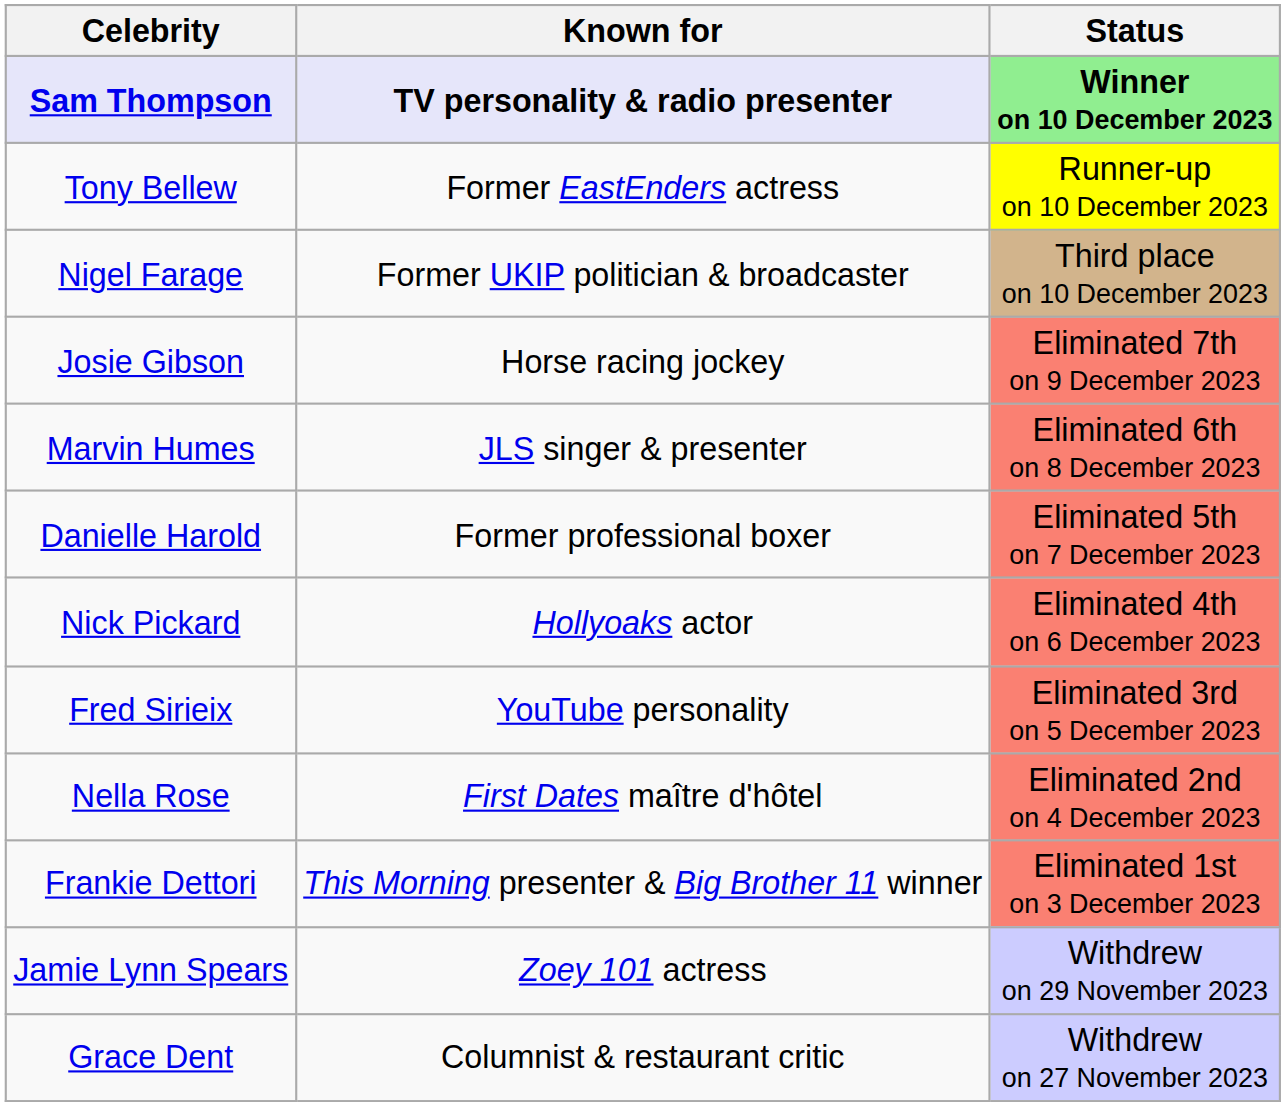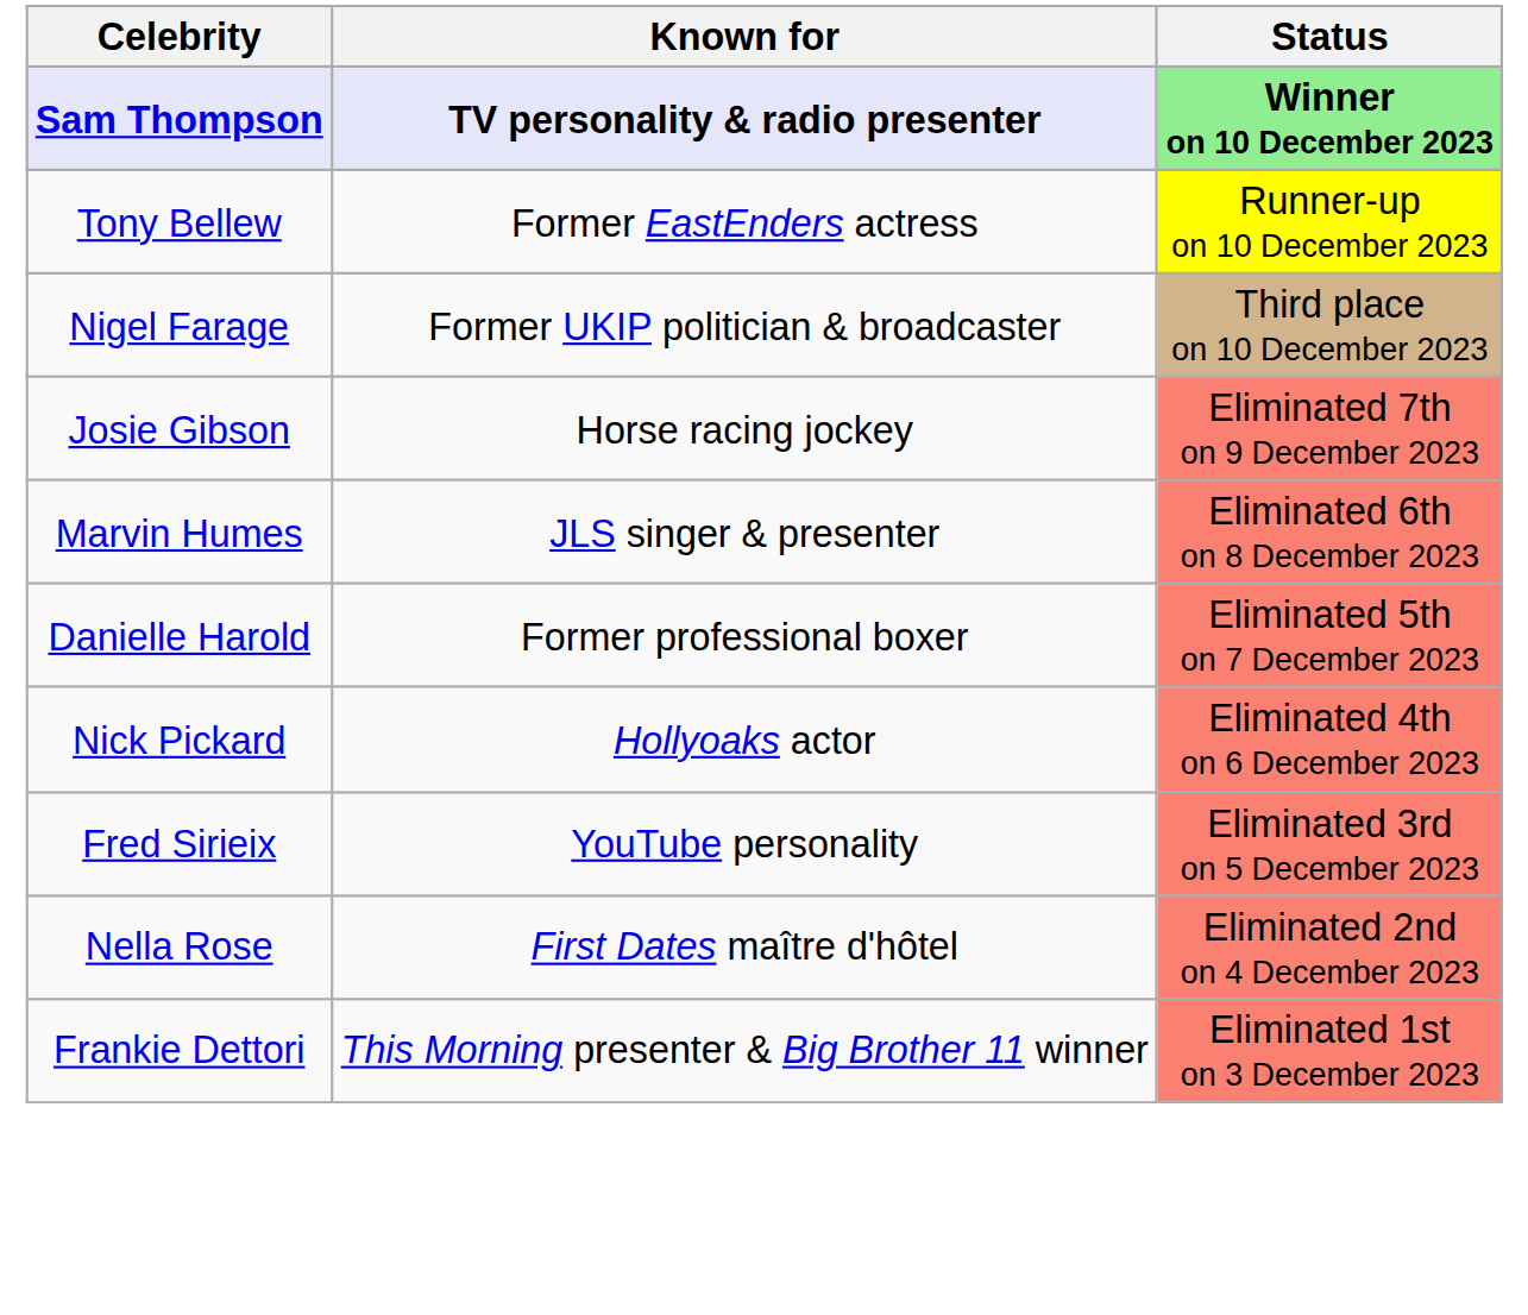 <table class=wikitable sortable" style="text-align: center; white-space:nowrap; margin:auto; font-size:95.2%">
 <tr>
 <th scope="col">Celebrity</th>
 <th scope="col">Known for</th>
 <th scope="col">Status</th>
 </tr>
 <tr>
 <td style="background:lavender"><strong><a href='#'>Sam Thompson</a></strong></td>
 <td style="background:lavender"><strong>TV personality & radio presenter</strong></td>
 <td style="background:lightgreen"><strong>Winner</strong><br><small><strong>on 10 December 2023</strong></small></td>
 </tr>
 <tr>
 <td><a href='#'>Tony Bellew</a></td>
 <td>Former <em><a href='#'>EastEnders</a></em> actress</td>
 <td style="background:yellow">Runner-up<br><small>on 10 December 2023</small></td>
 </tr>
 <tr>
 <td><a href='#'>Nigel Farage</a></td>
 <td>Former <a href='#'>UKIP</a> politician & broadcaster</td>
 <td style="background:tan">Third place<br><small>on 10 December 2023</small></td>
 </tr>
 <tr>
 <td><a href='#'>Josie Gibson</a></td>
 <td>Horse racing jockey</td>
 <td style="background:Salmon">Eliminated 7th<br><small>on 9 December 2023</small></td>
 </tr>
 <tr>
 <td><a href='#'>Marvin Humes</a></td>
 <td><a href='#'>JLS</a> singer & presenter</td>
 <td style="background:Salmon">Eliminated 6th<br><small>on 8 December 2023</small></td>
 </tr>
 <tr>
 <td><a href='#'>Danielle Harold</a></td>
 <td>Former professional boxer</td>
 <td style="background:Salmon">Eliminated 5th<br><small>on 7 December 2023</small></td>
 </tr>
 <tr>
 <td><a href='#'>Nick Pickard</a></td>
 <td><em><a href='#'>Hollyoaks</a></em> actor</td>
 <td style="background:Salmon">Eliminated 4th<br><small>on 6 December 2023</small></td>
 </tr>
 <tr>
 <td><a href='#'>Fred Sirieix</a></td>
 <td><a href='#'>YouTube</a> personality</td>
 <td style="background:Salmon">Eliminated 3rd<br><small>on 5 December 2023</small></td>
 </tr>
 <tr>
 <td><a href='#'>Nella Rose</a></td>
 <td><em><a href='#'>First Dates</a></em> maître d'hôtel</td>
 <td style="background:salmon">Eliminated 2nd<br><small>on 4 December 2023</small></td>
 </tr>
 <tr>
 <td><a href='#'>Frankie Dettori</a></td>
 <td><em><a href='#'>This Morning</a></em> presenter & <em><a href='#'>Big Brother 11</a></em> winner</td>
 <td style="background:salmon">Eliminated 1st<br><small>on 3 December 2023</small></td>
 </tr>
-<tr>
-<td><a href='#'>Jamie Lynn Spears</a></td>
-<td><em><a href='#'>Zoey 101</a></em> actress</td>
-<td style= "background:#ccf">Withdrew<br><small>on 29 November 2023</small></td>
-</tr>
-<tr>
-<td><a href='#'>Grace Dent</a></td>
-<td>Columnist & restaurant critic</td>
-<td style= "background:#ccf">Withdrew<br><small>on 27 November 2023</small></td>
-</tr>
 </table>
